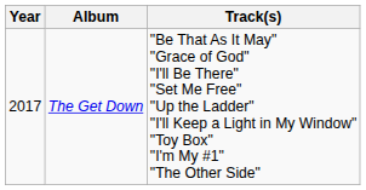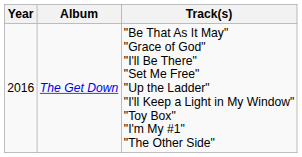 <table class="wikitable">
 <tr>
 <th>Year</th>
 <th>Album</th>
 <th>Track(s)</th>
 </tr>
 <tr>
-<td>2017</td>
+<td>2016</td>
 <td><em><a href='#'>The Get Down</a></em></td>
 <td>"Be That As It May"<br>"Grace of God"<br>"I'll Be There"<br>"Set Me Free"<br>"Up the Ladder"<br>"I'll Keep a Light in My Window"<br>"Toy Box"<br>"I'm My #1"<br>"The Other Side"</td>
 </tr>
 </table>
